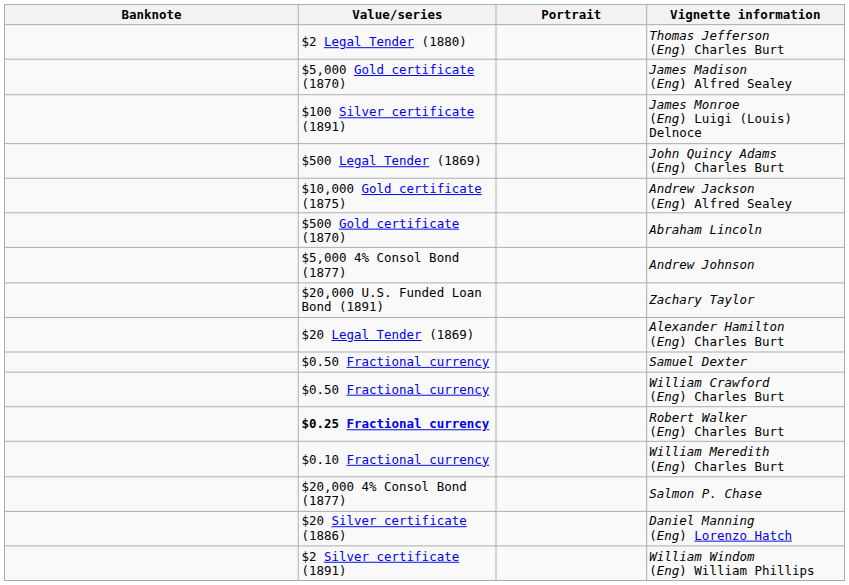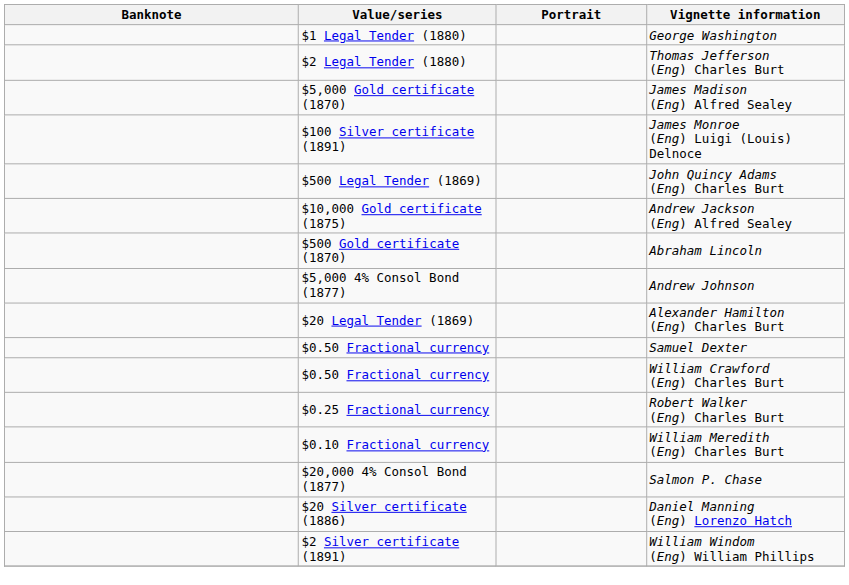 <table class="wikitable sortable">
 <tr>
 <th scope="col" style="width:300px;" class="unsortable">Banknote</th>
 <th scope="col" style="width:200px;" class="unsortable">Value/series</th>
 <th scope="col" style="width:150px;" class="unsortable">Portrait</th>
 <th scope="col" style="width:200px;">Vignette information</th>
+</tr>
+<tr>
+<td></td>
+<td>$1 <a href='#'>Legal Tender</a> (1880)</td>
+<td></td>
+<td><em>George Washington</em></td>
 </tr>
 <tr>
 <td></td>
 <td>$2 <a href='#'>Legal Tender</a> (1880)</td>
 <td></td>
 <td><em>Thomas Jefferson</em><br>(<em>Eng</em>) Charles Burt</td>
 </tr>
 <tr>
 <td></td>
 <td>$5,000 <a href='#'>Gold certificate</a> (1870)</td>
 <td></td>
 <td><em>James Madison</em><br>(<em>Eng</em>) Alfred Sealey</td>
 </tr>
 <tr>
 <td></td>
 <td>$100 <a href='#'>Silver certificate</a> (1891)</td>
 <td></td>
 <td><em>James Monroe</em><br>(<em>Eng</em>) Luigi (Louis) Delnoce</td>
 </tr>
 <tr>
 <td></td>
 <td>$500 <a href='#'>Legal Tender</a> (1869)</td>
 <td></td>
 <td><em>John Quincy Adams</em><br>(<em>Eng</em>) Charles Burt</td>
 </tr>
 <tr>
 <td></td>
 <td>$10,000 <a href='#'>Gold certificate</a> (1875)</td>
 <td></td>
 <td><em>Andrew Jackson</em><br>(<em>Eng</em>) Alfred Sealey</td>
 </tr>
 <tr>
 <td></td>
 <td>$500 <a href='#'>Gold certificate</a> (1870)</td>
 <td></td>
 <td><em>Abraham Lincoln</em></td>
 </tr>
 <tr>
 <td></td>
 <td>$5,000 4% Consol Bond (1877)</td>
 <td></td>
 <td><em>Andrew Johnson</em></td>
 </tr>
 <tr>
 <td></td>
-<td>$20,000 U.S. Funded Loan Bond (1891)</td>
-<td></td>
-<td><em>Zachary Taylor</em></td>
-</tr>
-<tr>
-<td></td>
 <td>$20 <a href='#'>Legal Tender</a> (1869)</td>
 <td></td>
 <td><em>Alexander Hamilton</em><br>(<em>Eng</em>) Charles Burt</td>
 </tr>
 <tr>
 <td></td>
 <td>$0.50 <a href='#'>Fractional currency</a></td>
 <td></td>
 <td><em>Samuel Dexter</em></td>
 </tr>
 <tr>
 <td></td>
 <td>$0.50 <a href='#'>Fractional currency</a></td>
 <td></td>
 <td><em>William Crawford</em><br>(<em>Eng</em>) Charles Burt</td>
 </tr>
 <tr>
 <td></td>
-<td><strong>$0.25 <a href='#'>Fractional currency</a></strong></td>
+<td>$0.25 <a href='#'>Fractional currency</a></td>
 <td></td>
 <td><em>Robert Walker</em><br>(<em>Eng</em>) Charles Burt</td>
 </tr>
 <tr>
 <td></td>
 <td>$0.10 <a href='#'>Fractional currency</a></td>
 <td></td>
 <td><em>William Meredith</em><br>(<em>Eng</em>) Charles Burt</td>
 </tr>
 <tr>
 <td></td>
 <td>$20,000 4% Consol Bond (1877)</td>
 <td></td>
 <td><em>Salmon P. Chase</em></td>
 </tr>
 <tr>
 <td></td>
 <td>$20 <a href='#'>Silver certificate</a> (1886)</td>
 <td></td>
 <td><em>Daniel Manning</em><br>(<em>Eng</em>) <a href='#'>Lorenzo Hatch</a></td>
 </tr>
 <tr>
 <td></td>
 <td>$2 <a href='#'>Silver certificate</a> (1891)</td>
 <td></td>
 <td><em>William Windom</em><br>(<em>Eng</em>) William Phillips</td>
 </tr>
 <tr>
 </tr>
 </table>
